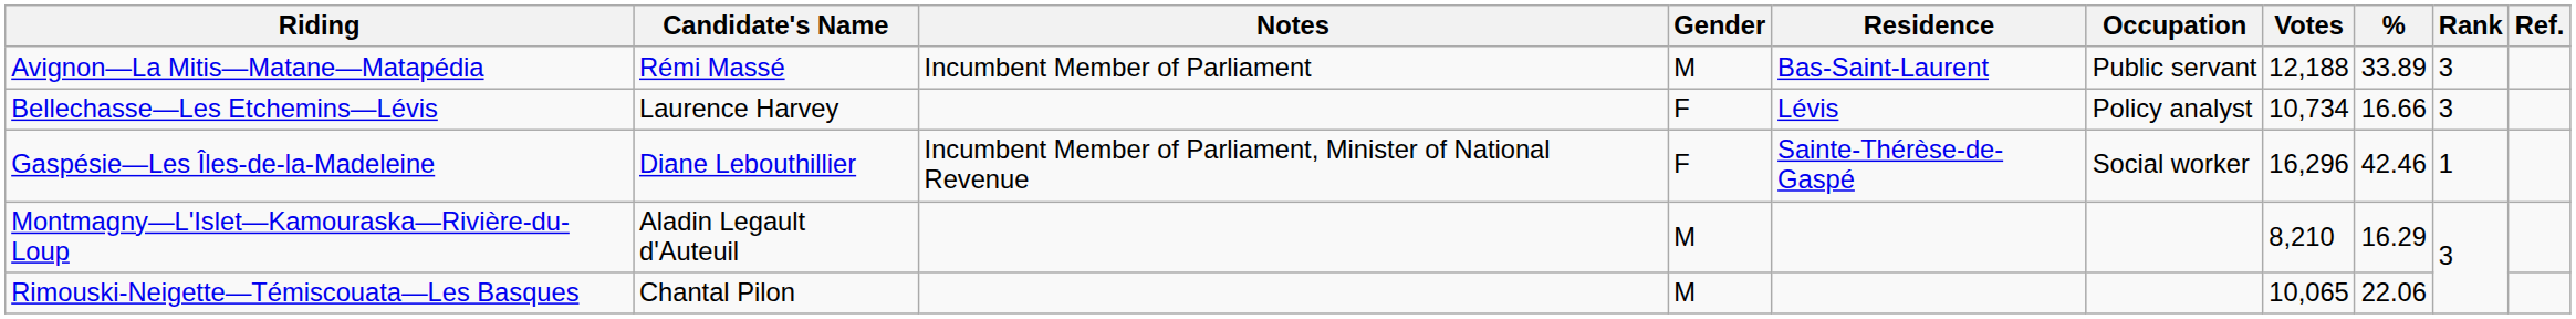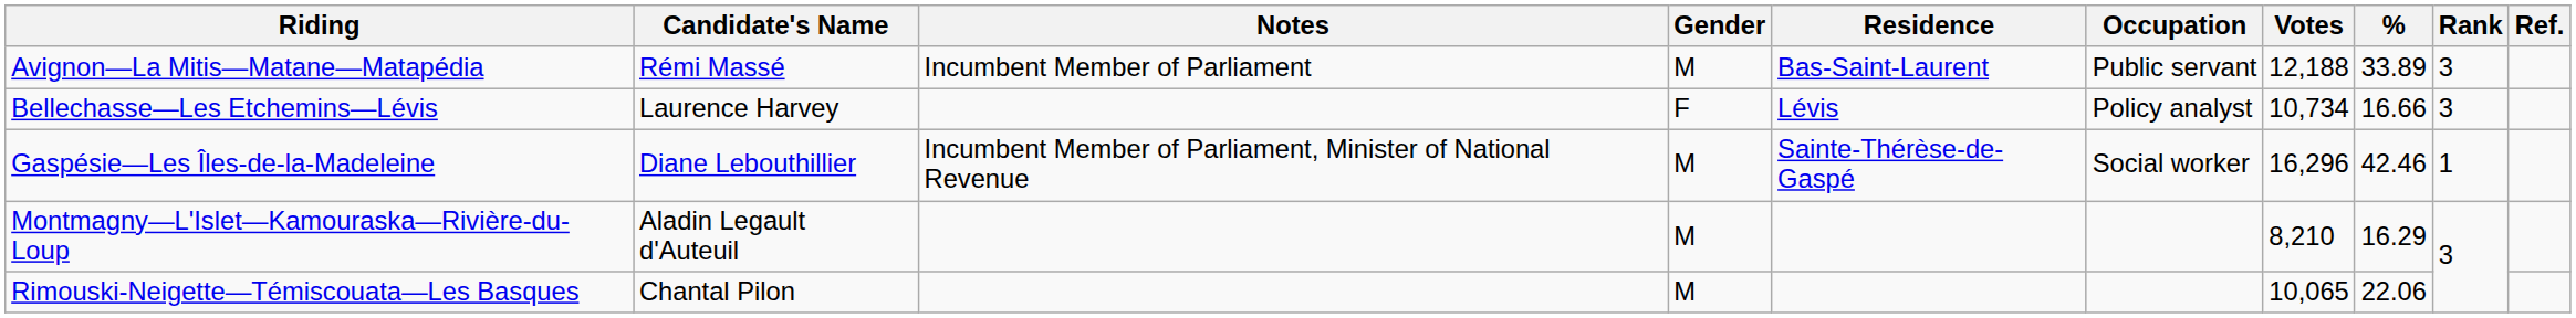 <table class="wikitable sortable">
 <tr>
 <th>Riding</th>
 <th>Candidate's Name</th>
 <th>Notes</th>
 <th>Gender</th>
 <th>Residence</th>
 <th>Occupation</th>
 <th>Votes</th>
 <th>%</th>
 <th>Rank</th>
 <th>Ref.</th>
 </tr>
 <tr>
 <td><a href='#'>Avignon—La Mitis—Matane—Matapédia</a></td>
 <td><a href='#'>Rémi Massé</a></td>
 <td>Incumbent Member of Parliament</td>
 <td>M</td>
 <td><a href='#'>Bas-Saint-Laurent</a></td>
 <td>Public servant</td>
 <td>12,188</td>
 <td>33.89</td>
 <td>3</td>
 <td></td>
 </tr>
 <tr>
 <td><a href='#'>Bellechasse—Les Etchemins—Lévis</a></td>
 <td>Laurence Harvey</td>
 <td></td>
 <td>F</td>
 <td><a href='#'>Lévis</a></td>
 <td>Policy analyst</td>
 <td>10,734</td>
 <td>16.66</td>
 <td>3</td>
 <td></td>
 </tr>
 <tr>
 <td><a href='#'>Gaspésie—Les Îles-de-la-Madeleine</a></td>
 <td><a href='#'>Diane Lebouthillier</a></td>
 <td>Incumbent Member of Parliament, Minister of National Revenue</td>
-<td>F</td>
+<td>M</td>
 <td><a href='#'>Sainte-Thérèse-de-Gaspé</a></td>
 <td>Social worker</td>
 <td>16,296</td>
 <td>42.46</td>
 <td>1</td>
 <td></td>
 </tr>
 <tr>
 <td><a href='#'>Montmagny—L'Islet—Kamouraska—Rivière-du-Loup</a></td>
 <td>Aladin Legault d'Auteuil</td>
 <td></td>
 <td>M</td>
 <td></td>
 <td></td>
 <td>8,210</td>
 <td>16.29</td>
 <td rowspan="2">3</td>
 <td></td>
 </tr>
 <tr>
 <td><a href='#'>Rimouski-Neigette—Témiscouata—Les Basques</a></td>
 <td>Chantal Pilon</td>
 <td></td>
 <td>M</td>
 <td></td>
 <td></td>
 <td>10,065</td>
 <td>22.06</td>
 <td></td>
 </tr>
 </table>
